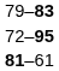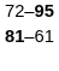 <table style="text-align:center">
 <tr>
 <th width=200></th>
 <th width=100></th>
 <th width=200></th>
-</tr>
-<tr>
-<td align=right></td>
-<td>79–<strong>83</strong></td>
-<td align=left><strong></strong></td>
 </tr>
 <tr>
 <td align=right></td>
 <td>72–<strong>95</strong></td>
 <td align=left><strong></strong></td>
 </tr>
 <tr>
 <td align=right><strong></strong></td>
 <td><strong>81</strong>–61</td>
 <td align=left></td>
 </tr>
 </table>
